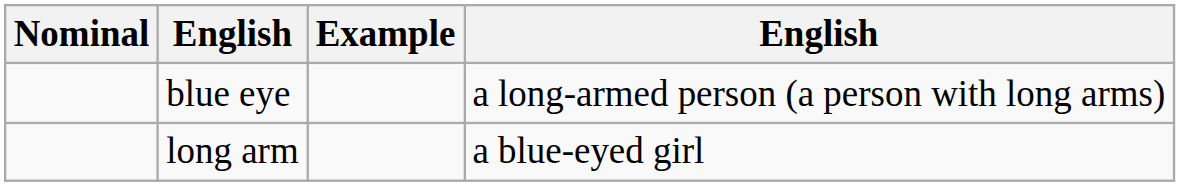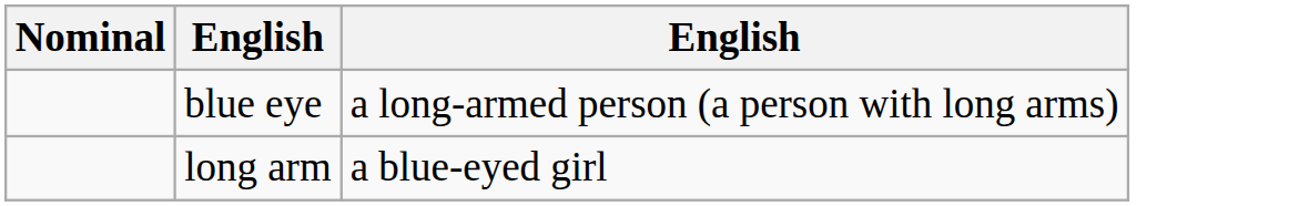 <table class="wikitable">
 <tr>
 <th>Nominal</th>
 <th>English</th>
-<th>Example</th>
 <th>English</th>
 </tr>
 <tr>
 <td></td>
 <td>blue eye</td>
-<td></td>
 <td>a long-armed person (a person with long arms)</td>
 </tr>
 <tr>
 <td></td>
 <td>long  arm</td>
-<td></td>
 <td>a blue-eyed girl</td>
 </tr>
 </table>
